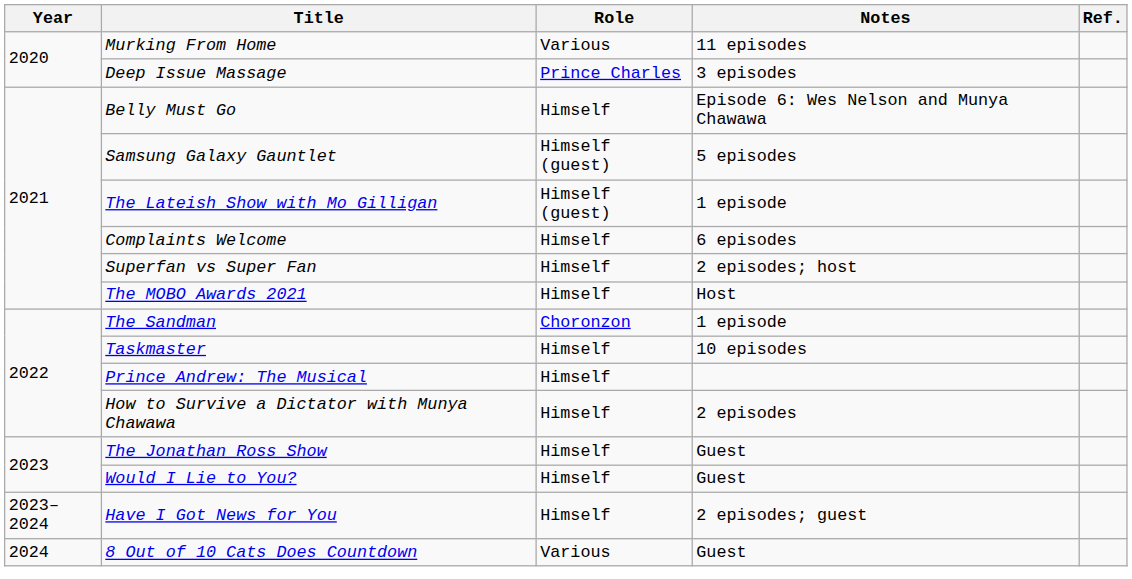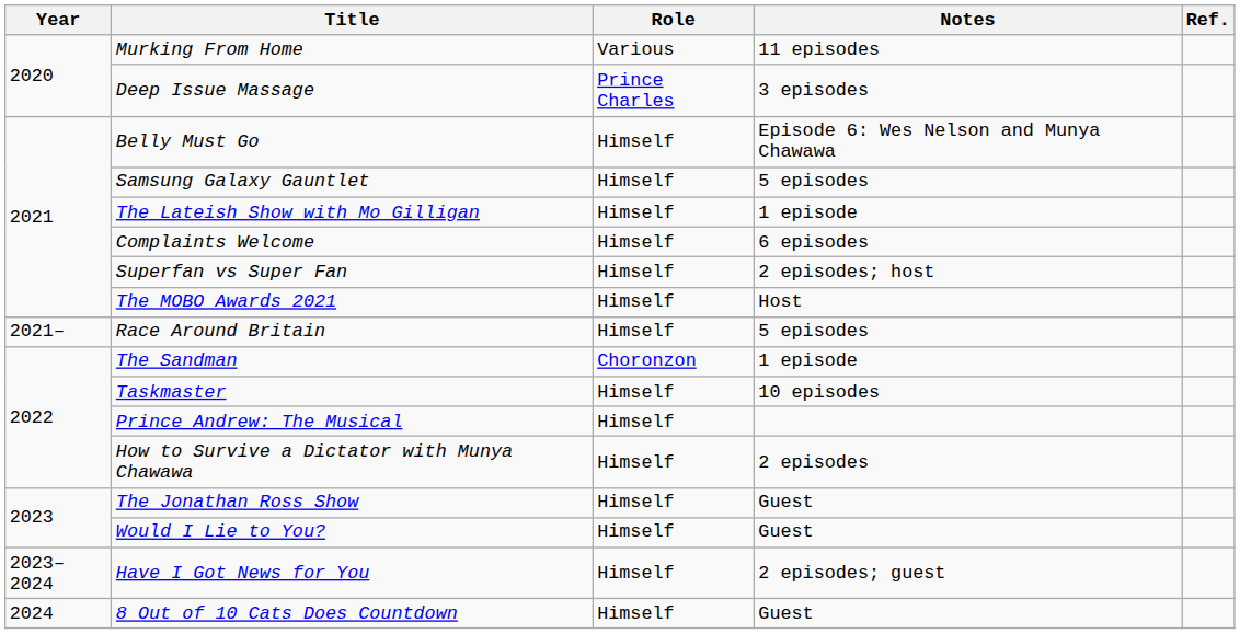 <table class="wikitable sortable">
 <tr>
 <th>Year</th>
 <th>Title</th>
 <th>Role</th>
 <th class="unsortable">Notes</th>
 <th class="unsortable">Ref.</th>
 </tr>
 <tr>
 <td rowspan="2">2020</td>
 <td><em>Murking From Home</em></td>
 <td>Various</td>
 <td>11 episodes</td>
 <td></td>
 </tr>
 <tr>
 <td><em>Deep Issue Massage</em></td>
 <td><a href='#'>Prince Charles</a></td>
 <td>3 episodes</td>
 <td></td>
 </tr>
 <tr>
 <td rowspan="6">2021</td>
 <td><em>Belly Must Go</em></td>
 <td>Himself</td>
 <td>Episode 6: Wes Nelson and Munya Chawawa</td>
 <td></td>
 </tr>
 <tr>
 <td><em>Samsung Galaxy Gauntlet</em></td>
-<td>Himself (guest)</td>
+<td>Himself</td>
 <td>5 episodes</td>
 <td></td>
 </tr>
 <tr>
 <td><em><a href='#'>The Lateish Show with Mo Gilligan</a></em></td>
-<td>Himself (guest)</td>
+<td>Himself</td>
 <td>1 episode</td>
 <td></td>
 </tr>
 <tr>
 <td><em>Complaints Welcome</em></td>
 <td>Himself</td>
 <td>6 episodes</td>
 <td></td>
 </tr>
 <tr>
 <td><em>Superfan vs Super Fan</em></td>
 <td>Himself</td>
 <td>2 episodes; host</td>
 <td></td>
 </tr>
 <tr>
 <td><em><a href='#'>The MOBO Awards 2021</a></em></td>
 <td>Himself</td>
 <td>Host</td>
+<td></td>
+</tr>
+<tr>
+<td rowspan="1">2021–</td>
+<td><em>Race Around Britain</em></td>
+<td>Himself</td>
+<td>5 episodes</td>
 <td></td>
 </tr>
 <tr>
 <td rowspan="4">2022</td>
 <td><em><a href='#'>The Sandman</a></em></td>
 <td><a href='#'>Choronzon</a></td>
 <td>1 episode</td>
 <td></td>
 </tr>
 <tr>
 <td><em><a href='#'>Taskmaster</a></em></td>
 <td>Himself</td>
 <td>10 episodes</td>
 <td></td>
 </tr>
 <tr>
 <td><em><a href='#'>Prince Andrew: The Musical</a></em></td>
 <td>Himself</td>
 <td></td>
 <td></td>
 </tr>
 <tr>
 <td><em>How to Survive a Dictator with Munya Chawawa</em></td>
 <td>Himself</td>
 <td>2 episodes</td>
 <td></td>
 </tr>
 <tr>
 <td rowspan="2">2023</td>
 <td><em><a href='#'>The Jonathan Ross Show</a></em></td>
 <td>Himself</td>
 <td>Guest</td>
 <td></td>
 </tr>
 <tr>
 <td><a href='#'><em>Would I Lie to You?</em></a></td>
 <td>Himself</td>
 <td>Guest</td>
 <td></td>
 </tr>
 <tr>
 <td>2023–2024</td>
 <td><em><a href='#'>Have I Got News for You</a></em></td>
 <td>Himself</td>
 <td>2 episodes; guest</td>
 <td></td>
 </tr>
 <tr>
 <td>2024</td>
 <td><em><a href='#'>8 Out of 10 Cats Does Countdown</a></em></td>
-<td>Various</td>
+<td>Himself</td>
 <td>Guest</td>
 <td></td>
 </tr>
 </table>
